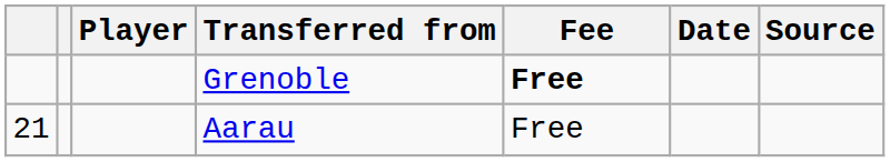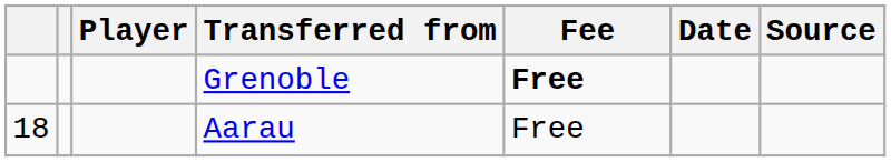 <table class="wikitable plainrowheaders sortable">
 <tr>
 <th></th>
 <th></th>
 <th scope=col>Player</th>
 <th>Transferred from</th>
 <th !scope=col; style="width: 65px;">Fee</th>
 <th scope=col>Date</th>
 <th scope=col>Source</th>
 </tr>
 <tr>
 <td align=center></td>
 <td align=center></td>
 <td></td>
 <td> <a href='#'>Grenoble</a></td>
 <td><strong>Free</strong></td>
 <td></td>
 <td></td>
 </tr>
 <tr>
-<td align=center>21</td>
+<td align=center>18</td>
 <td align=center></td>
 <td></td>
 <td> <a href='#'>Aarau</a></td>
 <td>Free</td>
 <td></td>
 <td></td>
 </tr>
 </table>
